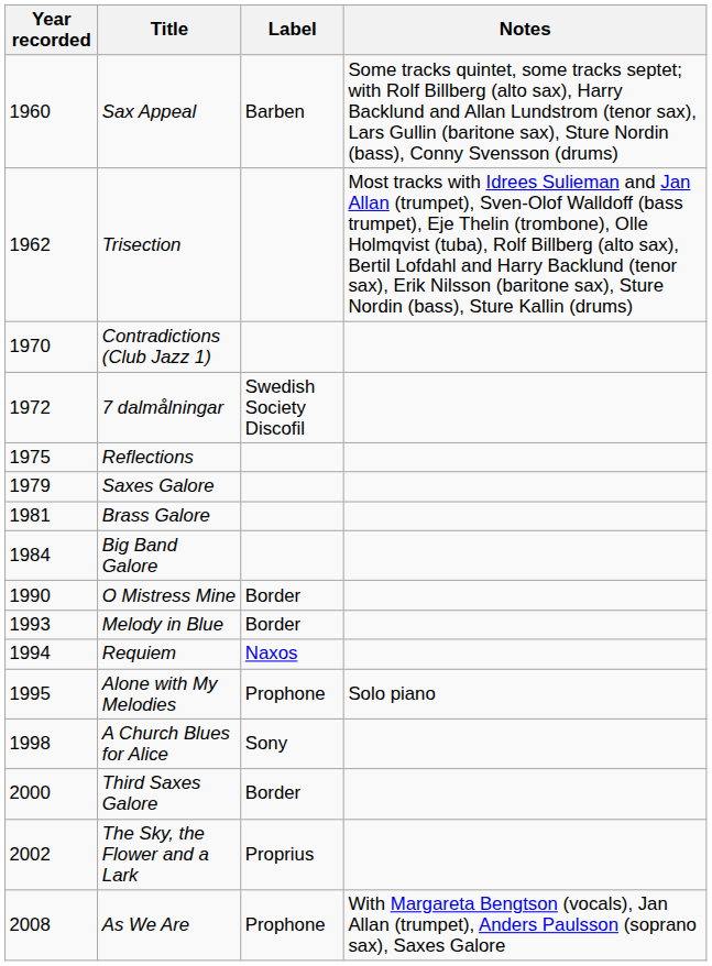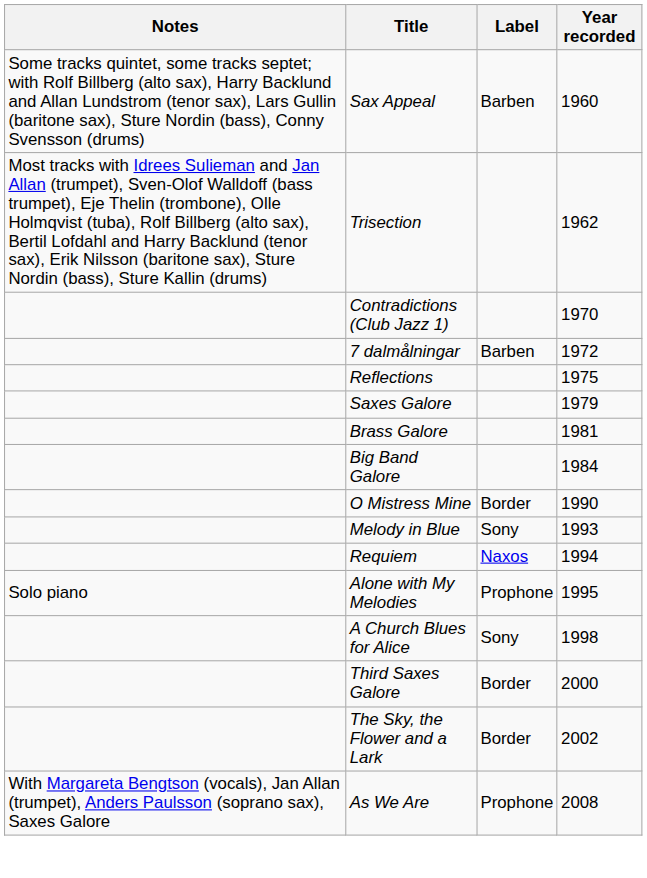 <table class="wikitable sortable">
 <tr>
-<th>Year recorded</th>
+<th>Notes</th>
 <th>Title</th>
 <th>Label</th>
-<th>Notes</th>
+<th>Year recorded</th>
 </tr>
 <tr>
-<td>1960</td>
+<td>Some tracks quintet, some tracks septet; with Rolf Billberg (alto sax), Harry Backlund and Allan Lundstrom (tenor sax), Lars Gullin (baritone sax), Sture Nordin (bass), Conny Svensson (drums)</td>
 <td><em>Sax Appeal</em></td>
 <td>Barben</td>
-<td>Some tracks quintet, some tracks septet; with Rolf Billberg (alto sax), Harry Backlund and Allan Lundstrom (tenor sax), Lars Gullin (baritone sax), Sture Nordin (bass), Conny Svensson (drums)</td>
+<td>1960</td>
 </tr>
 <tr>
-<td>1962</td>
+<td>Most tracks with <a href='#'>Idrees Sulieman</a> and <a href='#'>Jan Allan</a> (trumpet), Sven-Olof Walldoff (bass trumpet), Eje Thelin (trombone), Olle Holmqvist (tuba), Rolf Billberg (alto sax), Bertil Lofdahl and Harry Backlund (tenor sax), Erik Nilsson (baritone sax), Sture Nordin (bass), Sture Kallin (drums)</td>
 <td><em>Trisection</em></td>
 <td></td>
-<td>Most tracks with <a href='#'>Idrees Sulieman</a> and <a href='#'>Jan Allan</a> (trumpet), Sven-Olof Walldoff (bass trumpet), Eje Thelin (trombone), Olle Holmqvist (tuba), Rolf Billberg (alto sax), Bertil Lofdahl and Harry Backlund (tenor sax), Erik Nilsson (baritone sax), Sture Nordin (bass), Sture Kallin (drums)</td>
+<td>1962</td>
 </tr>
 <tr>
-<td>1970</td>
+<td></td>
 <td><em>Contradictions (Club Jazz 1)</em></td>
 <td></td>
-<td></td>
+<td>1970</td>
 </tr>
 <tr>
+<td></td>
+<td><em>7 dalmålningar</em></td>
+<td>Barben</td>
 <td>1972</td>
-<td><em>7 dalmålningar</em></td>
-<td>Swedish Society Discofil</td>
-<td></td>
 </tr>
 <tr>
-<td>1975</td>
+<td></td>
 <td><em>Reflections</em></td>
 <td></td>
-<td></td>
+<td>1975</td>
 </tr>
 <tr>
-<td>1979</td>
+<td></td>
 <td><em>Saxes Galore</em></td>
 <td></td>
-<td></td>
+<td>1979</td>
 </tr>
 <tr>
-<td>1981</td>
+<td></td>
 <td><em>Brass Galore</em></td>
 <td></td>
-<td></td>
+<td>1981</td>
 </tr>
 <tr>
-<td>1984</td>
+<td></td>
 <td><em>Big Band Galore</em></td>
 <td></td>
-<td></td>
+<td>1984</td>
 </tr>
 <tr>
-<td>1990</td>
+<td></td>
 <td><em>O Mistress Mine</em></td>
 <td>Border</td>
-<td></td>
+<td>1990</td>
 </tr>
 <tr>
+<td></td>
+<td><em>Melody in Blue</em></td>
+<td>Sony</td>
 <td>1993</td>
-<td><em>Melody in Blue</em></td>
-<td>Border</td>
-<td></td>
 </tr>
 <tr>
-<td>1994</td>
+<td></td>
 <td><em>Requiem</em></td>
 <td><a href='#'>Naxos</a></td>
-<td></td>
+<td>1994</td>
 </tr>
 <tr>
-<td>1995</td>
+<td>Solo piano</td>
 <td><em>Alone with My Melodies</em></td>
 <td>Prophone</td>
-<td>Solo piano</td>
+<td>1995</td>
 </tr>
 <tr>
-<td>1998</td>
+<td></td>
 <td><em>A Church Blues for Alice</em></td>
 <td>Sony</td>
-<td></td>
+<td>1998</td>
 </tr>
 <tr>
-<td>2000</td>
+<td></td>
 <td><em>Third Saxes Galore</em></td>
 <td>Border</td>
-<td></td>
+<td>2000</td>
 </tr>
 <tr>
+<td></td>
+<td><em>The Sky, the Flower and a Lark</em></td>
+<td>Border</td>
 <td>2002</td>
-<td><em>The Sky, the Flower and a Lark</em></td>
-<td>Proprius</td>
-<td></td>
 </tr>
 <tr>
-<td>2008</td>
+<td>With <a href='#'>Margareta Bengtson</a> (vocals), Jan Allan (trumpet), <a href='#'>Anders Paulsson</a> (soprano sax), Saxes Galore</td>
 <td><em>As We Are</em></td>
 <td>Prophone</td>
-<td>With <a href='#'>Margareta Bengtson</a> (vocals), Jan Allan (trumpet), <a href='#'>Anders Paulsson</a> (soprano sax), Saxes Galore</td>
+<td>2008</td>
 </tr>
 </table>
